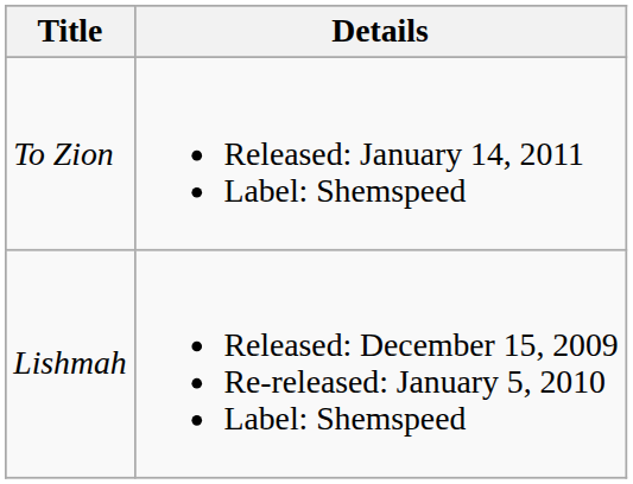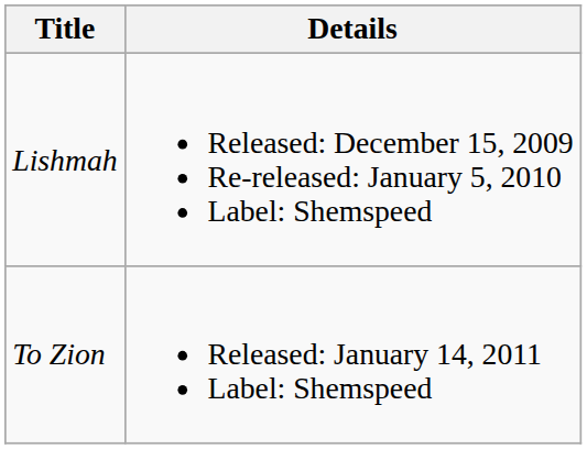 <table class="wikitable">
 <tr>
 <th>Title</th>
 <th>Details</th>
 </tr>
 <tr>
+<td><em>Lishmah</em></td>
+<td><br><ul><li>Released: December 15, 2009</li><li>Re-released: January 5, 2010</li><li>Label: Shemspeed</li></ul></td>
+</tr>
+<tr>
 <td><em>To Zion</em></td>
 <td><br><ul><li>Released: January 14, 2011</li><li>Label: Shemspeed</li></ul></td>
 </tr>
-<tr>
-<td><em>Lishmah</em></td>
-<td><br><ul><li>Released: December 15, 2009</li><li>Re-released: January 5, 2010</li><li>Label: Shemspeed</li></ul></td>
-</tr>
 </table>
